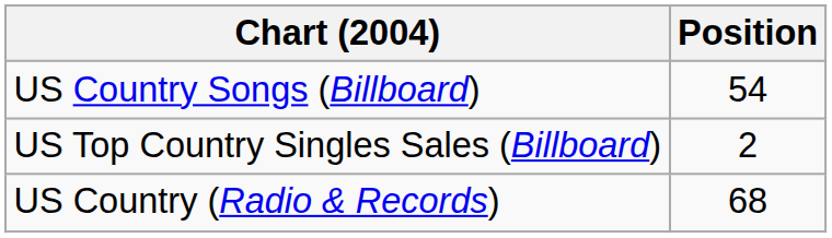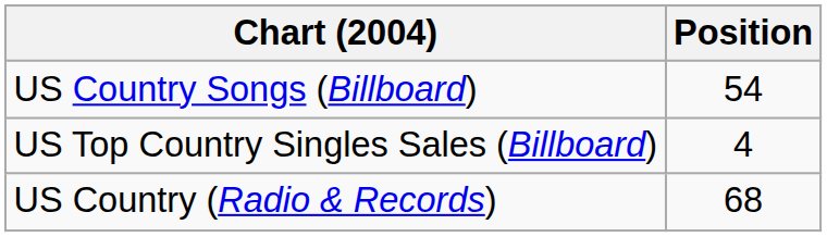 <table class="wikitable">
 <tr>
 <th>Chart (2004)</th>
 <th>Position</th>
 </tr>
 <tr>
 <td>US <a href='#'>Country Songs</a> (<a href='#'><em>Billboard</em></a>)</td>
 <td align="center">54</td>
 </tr>
 <tr>
 <td>US Top Country Singles Sales (<a href='#'><em>Billboard</em></a>)</td>
-<td align="center">2</td>
+<td align="center">4</td>
 </tr>
 <tr>
 <td>US Country (<em><a href='#'>Radio & Records</a></em>)</td>
 <td align="center">68</td>
 </tr>
 </table>
